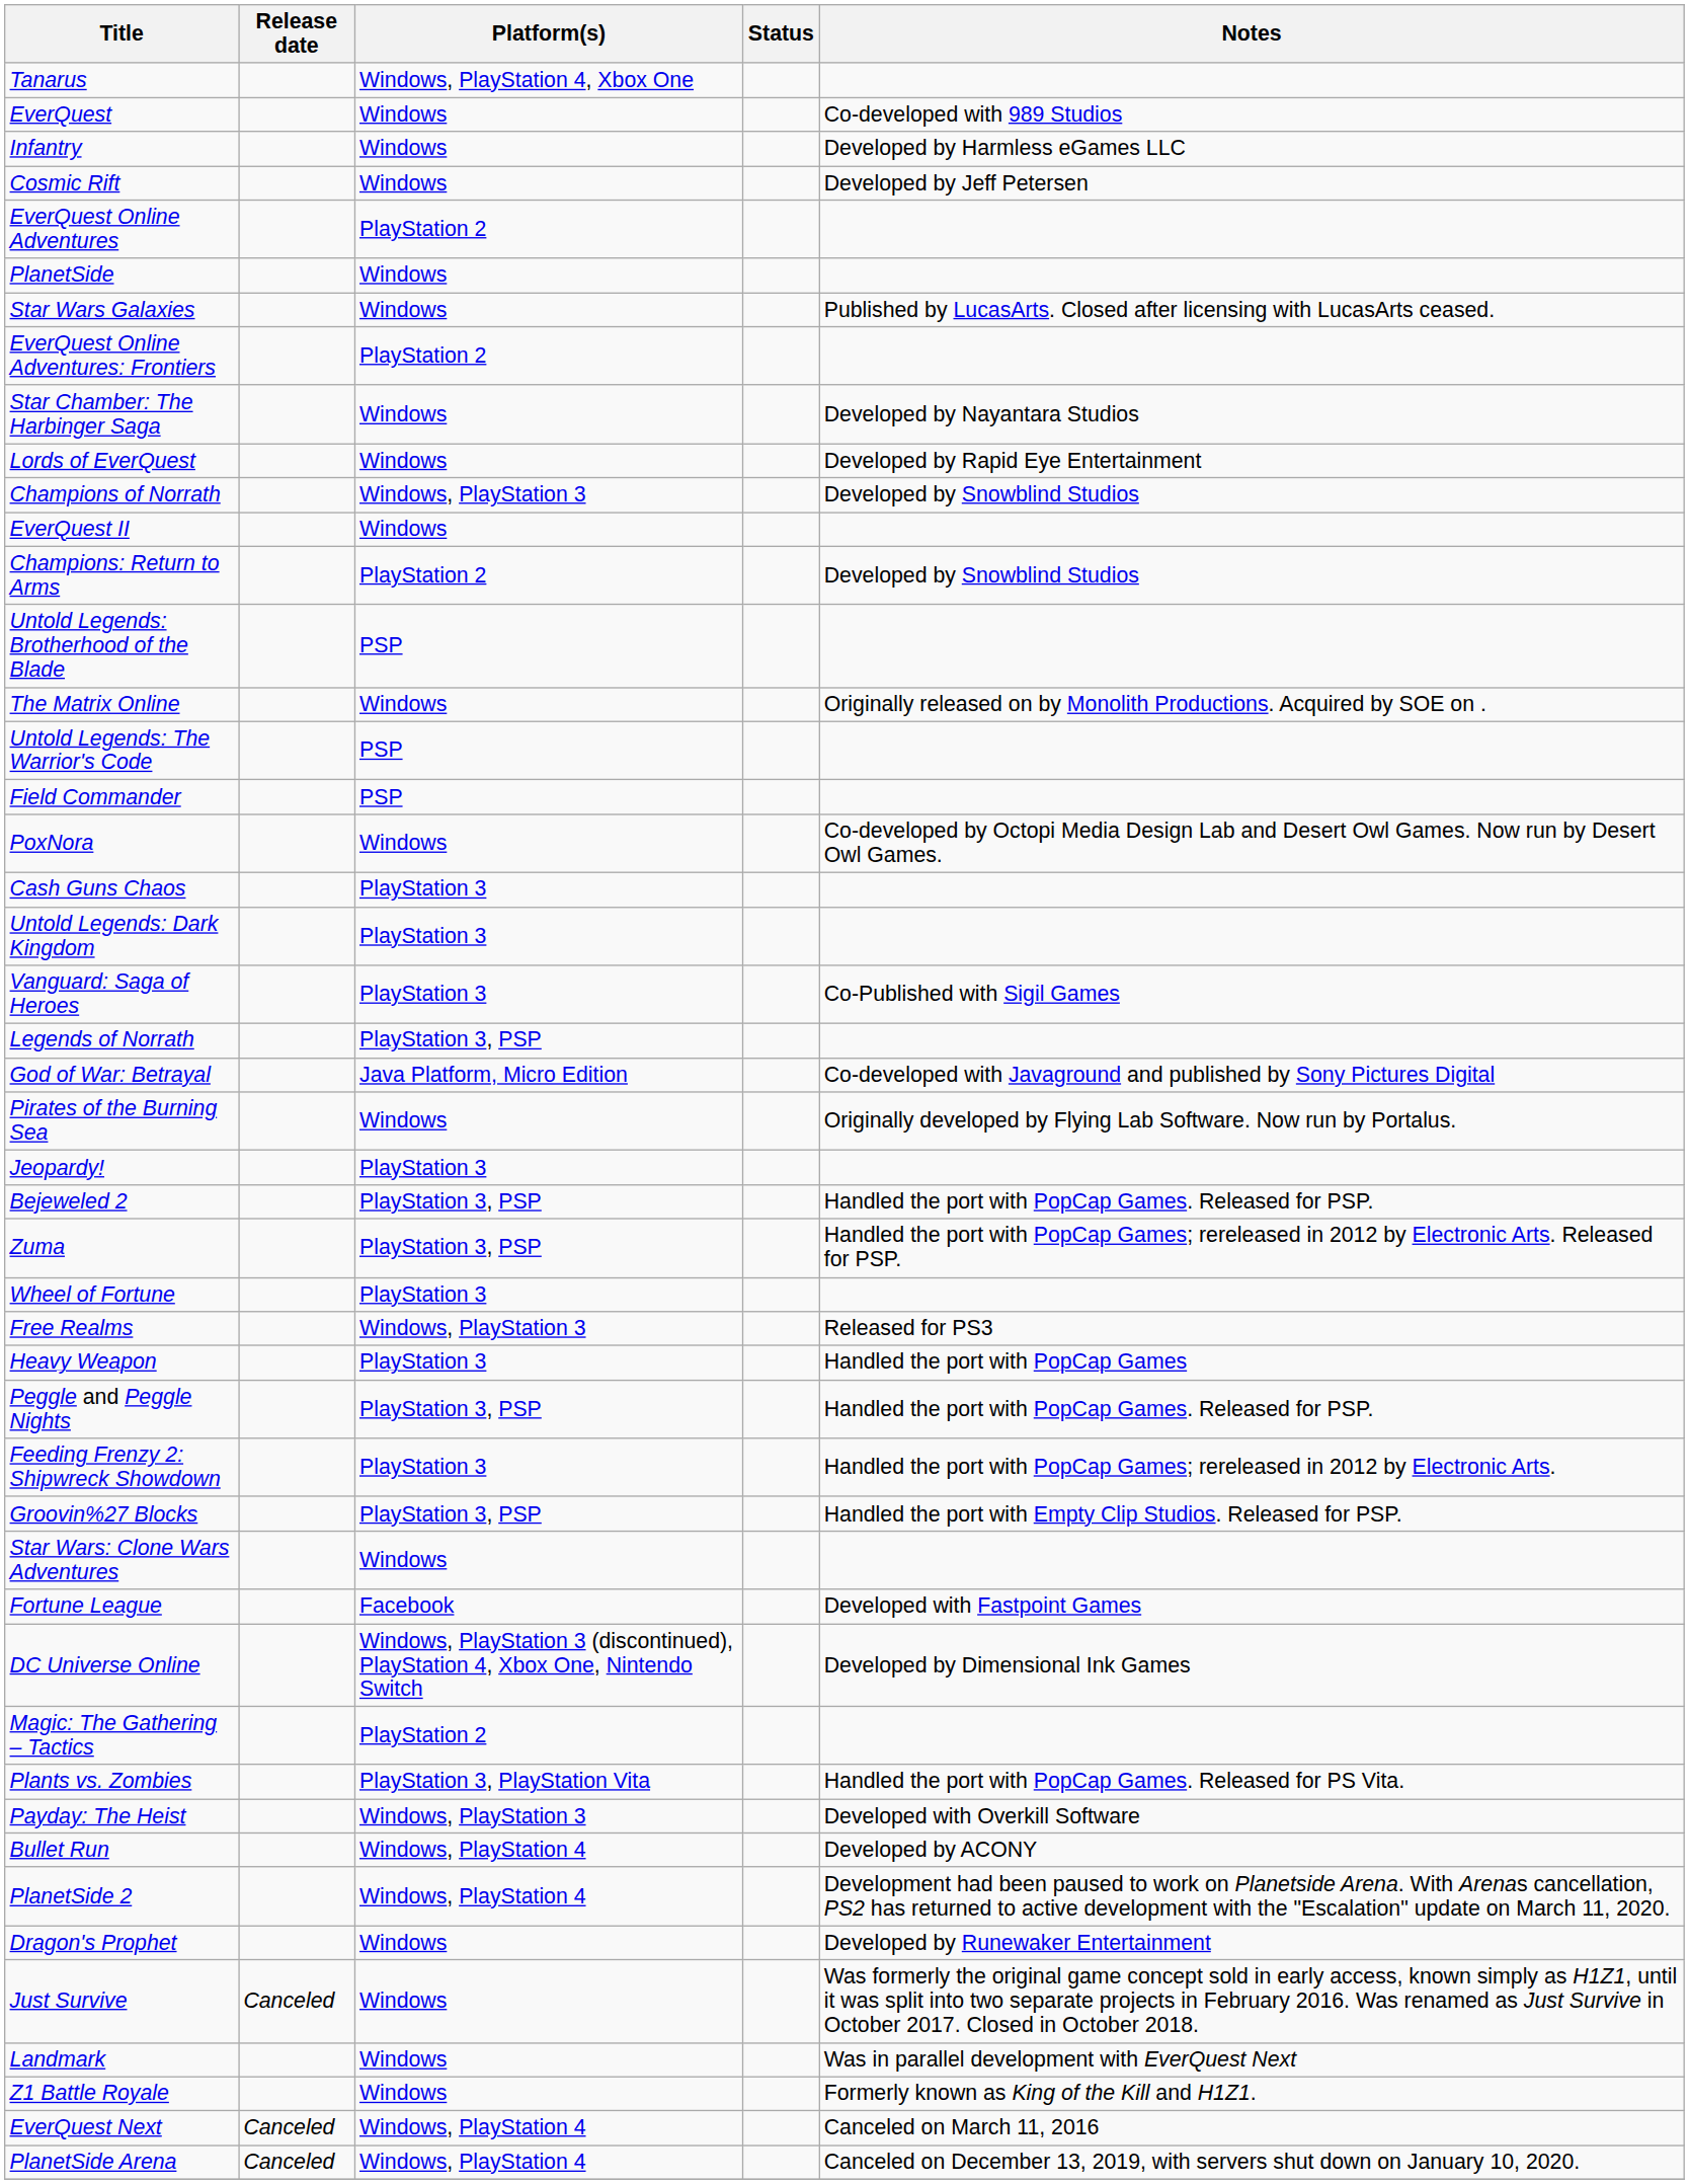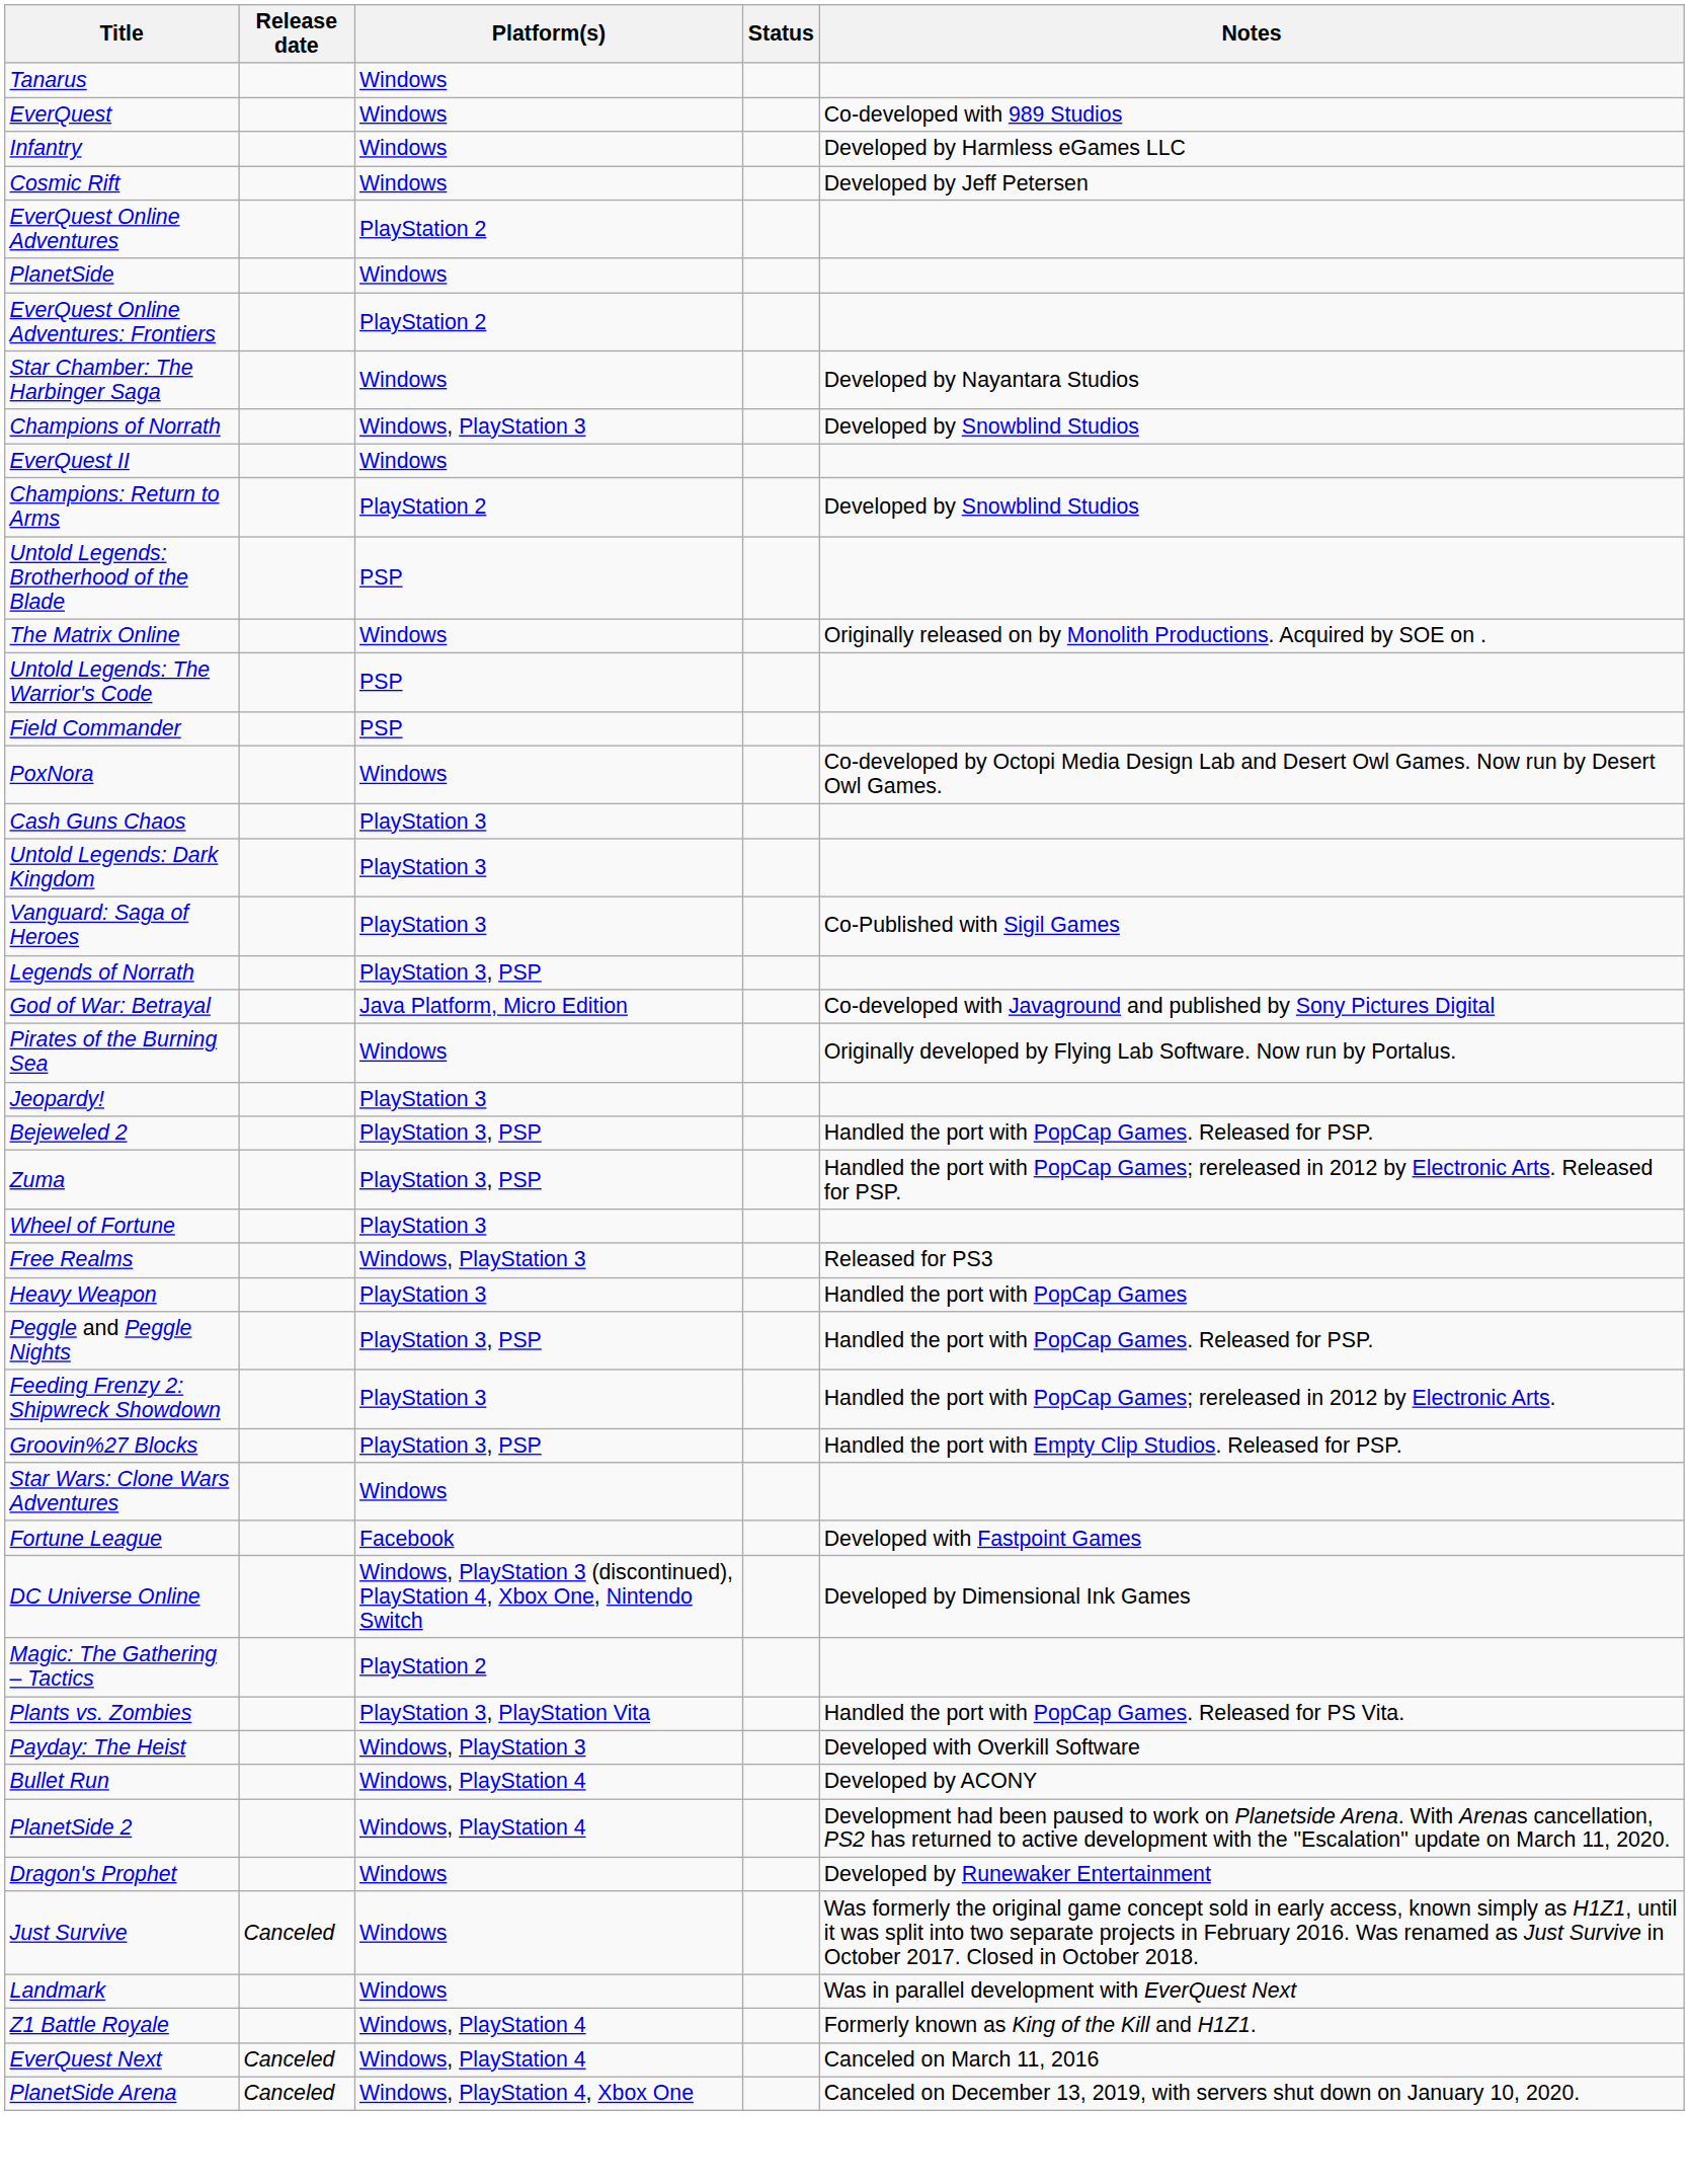 <table class="wikitable sortable">
 <tr>
 <th>Title</th>
 <th>Release date</th>
 <th>Platform(s)</th>
 <th>Status</th>
 <th class="unsortable">Notes</th>
 </tr>
 <tr>
 <td><em><a href='#'>Tanarus</a></em></td>
 <td></td>
-<td><a href='#'>Windows</a>, <a href='#'>PlayStation 4</a>, <a href='#'>Xbox One</a></td>
+<td><a href='#'>Windows</a></td>
 <td></td>
 <td></td>
 </tr>
 <tr>
 <td><em><a href='#'>EverQuest</a></em></td>
 <td></td>
 <td><a href='#'>Windows</a></td>
 <td></td>
 <td>Co-developed with <a href='#'>989 Studios</a></td>
 </tr>
 <tr>
 <td><em><a href='#'>Infantry</a></em></td>
 <td></td>
 <td><a href='#'>Windows</a></td>
 <td></td>
 <td>Developed by Harmless eGames LLC</td>
 </tr>
 <tr>
 <td><em><a href='#'>Cosmic Rift</a></em></td>
 <td></td>
 <td><a href='#'>Windows</a></td>
 <td></td>
 <td>Developed by Jeff Petersen</td>
 </tr>
 <tr>
 <td><em><a href='#'>EverQuest Online Adventures</a></em></td>
 <td></td>
 <td><a href='#'>PlayStation 2</a></td>
 <td></td>
 <td></td>
 </tr>
 <tr>
 <td><em><a href='#'>PlanetSide</a></em></td>
 <td></td>
 <td><a href='#'>Windows</a></td>
 <td></td>
 <td></td>
 </tr>
 <tr>
-<td><em><a href='#'>Star Wars Galaxies</a></em></td>
-<td></td>
-<td><a href='#'>Windows</a></td>
-<td></td>
-<td>Published by <a href='#'>LucasArts</a>. Closed after licensing with LucasArts ceased.</td>
-</tr>
-<tr>
 <td><em><a href='#'>EverQuest Online Adventures: Frontiers</a></em></td>
 <td></td>
 <td><a href='#'>PlayStation 2</a></td>
 <td></td>
 <td></td>
 </tr>
 <tr>
 <td><em><a href='#'>Star Chamber: The Harbinger Saga</a></em></td>
 <td></td>
 <td><a href='#'>Windows</a></td>
 <td></td>
 <td>Developed by Nayantara Studios</td>
-</tr>
-<tr>
-<td><em><a href='#'>Lords of EverQuest</a></em></td>
-<td></td>
-<td><a href='#'>Windows</a></td>
-<td></td>
-<td>Developed by Rapid Eye Entertainment</td>
 </tr>
 <tr>
 <td><em><a href='#'>Champions of Norrath</a></em></td>
 <td></td>
 <td><a href='#'>Windows</a>, <a href='#'>PlayStation 3</a></td>
 <td></td>
 <td>Developed by <a href='#'>Snowblind Studios</a></td>
 </tr>
 <tr>
 <td><em><a href='#'>EverQuest II</a></em></td>
 <td></td>
 <td><a href='#'>Windows</a></td>
 <td></td>
 <td></td>
 </tr>
 <tr>
 <td><em><a href='#'>Champions: Return to Arms</a></em></td>
 <td></td>
 <td><a href='#'>PlayStation 2</a></td>
 <td></td>
 <td>Developed by <a href='#'>Snowblind Studios</a></td>
 </tr>
 <tr>
 <td><em><a href='#'>Untold Legends: Brotherhood of the Blade</a></em></td>
 <td></td>
 <td><a href='#'>PSP</a></td>
 <td></td>
 <td></td>
 </tr>
 <tr>
 <td data-sort-value="Matrix Online"><em><a href='#'>The Matrix Online</a></em></td>
 <td></td>
 <td><a href='#'>Windows</a></td>
 <td></td>
 <td>Originally released on  by <a href='#'>Monolith Productions</a>. Acquired by SOE on .</td>
 </tr>
 <tr>
 <td><em><a href='#'>Untold Legends: The Warrior's Code</a></em></td>
 <td></td>
 <td><a href='#'>PSP</a></td>
 <td></td>
 <td></td>
 </tr>
 <tr>
 <td><em><a href='#'>Field Commander</a></em></td>
 <td></td>
 <td><a href='#'>PSP</a></td>
 <td></td>
 <td></td>
 </tr>
 <tr>
 <td><em><a href='#'>PoxNora</a></em></td>
 <td></td>
 <td><a href='#'>Windows</a></td>
 <td></td>
 <td>Co-developed by Octopi Media Design Lab and Desert Owl Games. Now run by Desert Owl Games.</td>
 </tr>
 <tr>
 <td><em><a href='#'>Cash Guns Chaos</a></em></td>
 <td></td>
 <td><a href='#'>PlayStation 3</a></td>
 <td></td>
 <td></td>
 </tr>
 <tr>
 <td><em><a href='#'>Untold Legends: Dark Kingdom</a></em></td>
 <td></td>
 <td><a href='#'>PlayStation 3</a></td>
 <td></td>
 <td></td>
 </tr>
 <tr>
 <td><em><a href='#'>Vanguard: Saga of Heroes</a></em></td>
 <td></td>
 <td><a href='#'>PlayStation 3</a></td>
 <td></td>
 <td>Co-Published with <a href='#'>Sigil Games</a></td>
 </tr>
 <tr>
 <td><em><a href='#'>Legends of Norrath</a></em></td>
 <td></td>
 <td><a href='#'>PlayStation 3</a>, <a href='#'>PSP</a></td>
 <td></td>
 <td></td>
 </tr>
 <tr>
 <td><em><a href='#'>God of War: Betrayal</a></em></td>
 <td></td>
 <td><a href='#'>Java Platform, Micro Edition</a></td>
 <td></td>
 <td>Co-developed with <a href='#'>Javaground</a> and published by <a href='#'>Sony Pictures Digital</a></td>
 </tr>
 <tr>
 <td><em><a href='#'>Pirates of the Burning Sea</a></em></td>
 <td></td>
 <td><a href='#'>Windows</a></td>
 <td></td>
 <td>Originally developed by Flying Lab Software. Now run by Portalus.</td>
 </tr>
 <tr>
 <td><em><a href='#'>Jeopardy!</a></em></td>
 <td></td>
 <td><a href='#'>PlayStation 3</a></td>
 <td></td>
 <td></td>
 </tr>
 <tr>
 <td><em><a href='#'>Bejeweled 2</a></em></td>
 <td></td>
 <td><a href='#'>PlayStation 3</a>, <a href='#'>PSP</a></td>
 <td></td>
 <td>Handled the port with <a href='#'>PopCap Games</a>. Released  for PSP.</td>
 </tr>
 <tr>
 <td><em><a href='#'>Zuma</a></em></td>
 <td></td>
 <td><a href='#'>PlayStation 3</a>, <a href='#'>PSP</a></td>
 <td></td>
 <td>Handled the port with <a href='#'>PopCap Games</a>; rereleased in 2012 by <a href='#'>Electronic Arts</a>. Released  for PSP.</td>
 </tr>
 <tr>
 <td><em><a href='#'>Wheel of Fortune</a></em></td>
 <td></td>
 <td><a href='#'>PlayStation 3</a></td>
 <td></td>
 <td></td>
 </tr>
 <tr>
 <td><em><a href='#'>Free Realms</a></em></td>
 <td></td>
 <td><a href='#'>Windows</a>, <a href='#'>PlayStation 3</a></td>
 <td></td>
 <td>Released  for PS3</td>
 </tr>
 <tr>
 <td><em><a href='#'>Heavy Weapon</a></em></td>
 <td></td>
 <td><a href='#'>PlayStation 3</a></td>
 <td></td>
 <td>Handled the port with <a href='#'>PopCap Games</a></td>
 </tr>
 <tr>
 <td><em><a href='#'>Peggle</a></em> and <em><a href='#'>Peggle Nights</a></em></td>
 <td></td>
 <td><a href='#'>PlayStation 3</a>, <a href='#'>PSP</a></td>
 <td></td>
 <td>Handled the port with <a href='#'>PopCap Games</a>. Released  for PSP.</td>
 </tr>
 <tr>
 <td><em><a href='#'>Feeding Frenzy 2: Shipwreck Showdown</a></em></td>
 <td></td>
 <td><a href='#'>PlayStation 3</a></td>
 <td></td>
 <td>Handled the port with <a href='#'>PopCap Games</a>; rereleased in 2012 by <a href='#'>Electronic Arts</a>.</td>
 </tr>
 <tr>
 <td><em><a href='#'>Groovin%27 Blocks</a></em></td>
 <td></td>
 <td><a href='#'>PlayStation 3</a>, <a href='#'>PSP</a></td>
 <td></td>
 <td>Handled the port with <a href='#'>Empty Clip Studios</a>. Released  for PSP.</td>
 </tr>
 <tr>
 <td><em><a href='#'>Star Wars: Clone Wars Adventures</a></em></td>
 <td></td>
 <td><a href='#'>Windows</a></td>
 <td></td>
 <td></td>
 </tr>
 <tr>
 <td><em><a href='#'>Fortune League</a></em></td>
 <td></td>
 <td><a href='#'>Facebook</a></td>
 <td></td>
 <td>Developed with <a href='#'>Fastpoint Games</a></td>
 </tr>
 <tr>
 <td><em><a href='#'>DC Universe Online</a></em></td>
 <td></td>
 <td><a href='#'>Windows</a>, <a href='#'>PlayStation 3</a> (discontinued), <a href='#'>PlayStation 4</a>, <a href='#'>Xbox One</a>, <a href='#'>Nintendo Switch</a></td>
 <td></td>
 <td>Developed by Dimensional Ink Games</td>
 </tr>
 <tr>
 <td><em><a href='#'>Magic: The Gathering – Tactics</a></em></td>
 <td></td>
 <td><a href='#'>PlayStation 2</a></td>
 <td></td>
 <td></td>
 </tr>
 <tr>
 <td><em><a href='#'>Plants vs. Zombies</a></em></td>
 <td></td>
 <td><a href='#'>PlayStation 3</a>, <a href='#'>PlayStation Vita</a></td>
 <td></td>
 <td>Handled the port with <a href='#'>PopCap Games</a>. Released  for PS Vita.</td>
 </tr>
 <tr>
 <td><em><a href='#'>Payday: The Heist</a></em></td>
 <td></td>
 <td><a href='#'>Windows</a>, <a href='#'>PlayStation 3</a></td>
 <td></td>
 <td>Developed with Overkill Software</td>
 </tr>
 <tr>
 <td><em><a href='#'>Bullet Run</a></em></td>
 <td></td>
 <td><a href='#'>Windows</a>, <a href='#'>PlayStation 4</a></td>
 <td></td>
 <td>Developed by ACONY</td>
 </tr>
 <tr>
 <td><em><a href='#'>PlanetSide 2</a></em></td>
 <td></td>
 <td><a href='#'>Windows</a>, <a href='#'>PlayStation 4</a></td>
 <td></td>
 <td>Development had been paused to work on <em>Planetside Arena</em>. With <em>Arena</em>s cancellation, <em>PS2</em> has returned to active development with the "Escalation" update on March 11, 2020.</td>
 </tr>
 <tr>
 <td><em><a href='#'>Dragon's Prophet</a></em></td>
 <td></td>
 <td><a href='#'>Windows</a></td>
 <td></td>
 <td>Developed by <a href='#'>Runewaker Entertainment</a></td>
 </tr>
 <tr>
 <td><em><a href='#'>Just Survive</a></em></td>
 <td><em>Canceled</em></td>
 <td><a href='#'>Windows</a></td>
 <td></td>
 <td>Was formerly the original game concept sold in early access, known simply as <em>H1Z1</em>, until it was split into two separate projects in February 2016. Was renamed as <em>Just Survive</em> in October 2017. Closed in October 2018.</td>
 </tr>
 <tr>
 <td><em><a href='#'>Landmark</a></em></td>
 <td></td>
 <td><a href='#'>Windows</a></td>
 <td></td>
 <td>Was in parallel development with <em>EverQuest Next</em></td>
 </tr>
 <tr>
 <td><em><a href='#'>Z1 Battle Royale</a></em></td>
 <td></td>
-<td><a href='#'>Windows</a></td>
+<td><a href='#'>Windows</a>, <a href='#'>PlayStation 4</a></td>
 <td></td>
 <td>Formerly known as <em>King of the Kill</em> and <em>H1Z1</em>.</td>
 </tr>
 <tr>
 <td><em><a href='#'>EverQuest Next</a></em></td>
 <td><em>Canceled</em></td>
 <td><a href='#'>Windows</a>, <a href='#'>PlayStation 4</a></td>
 <td></td>
 <td>Canceled on March 11, 2016</td>
 </tr>
 <tr>
 <td><em><a href='#'>PlanetSide Arena</a></em></td>
 <td><em>Canceled</em></td>
-<td><a href='#'>Windows</a>, <a href='#'>PlayStation 4</a></td>
+<td><a href='#'>Windows</a>, <a href='#'>PlayStation 4</a>, <a href='#'>Xbox One</a></td>
 <td></td>
 <td>Canceled on December 13, 2019, with servers shut down on January 10, 2020.</td>
 </tr>
 <tr>
 </tr>
 </table>
